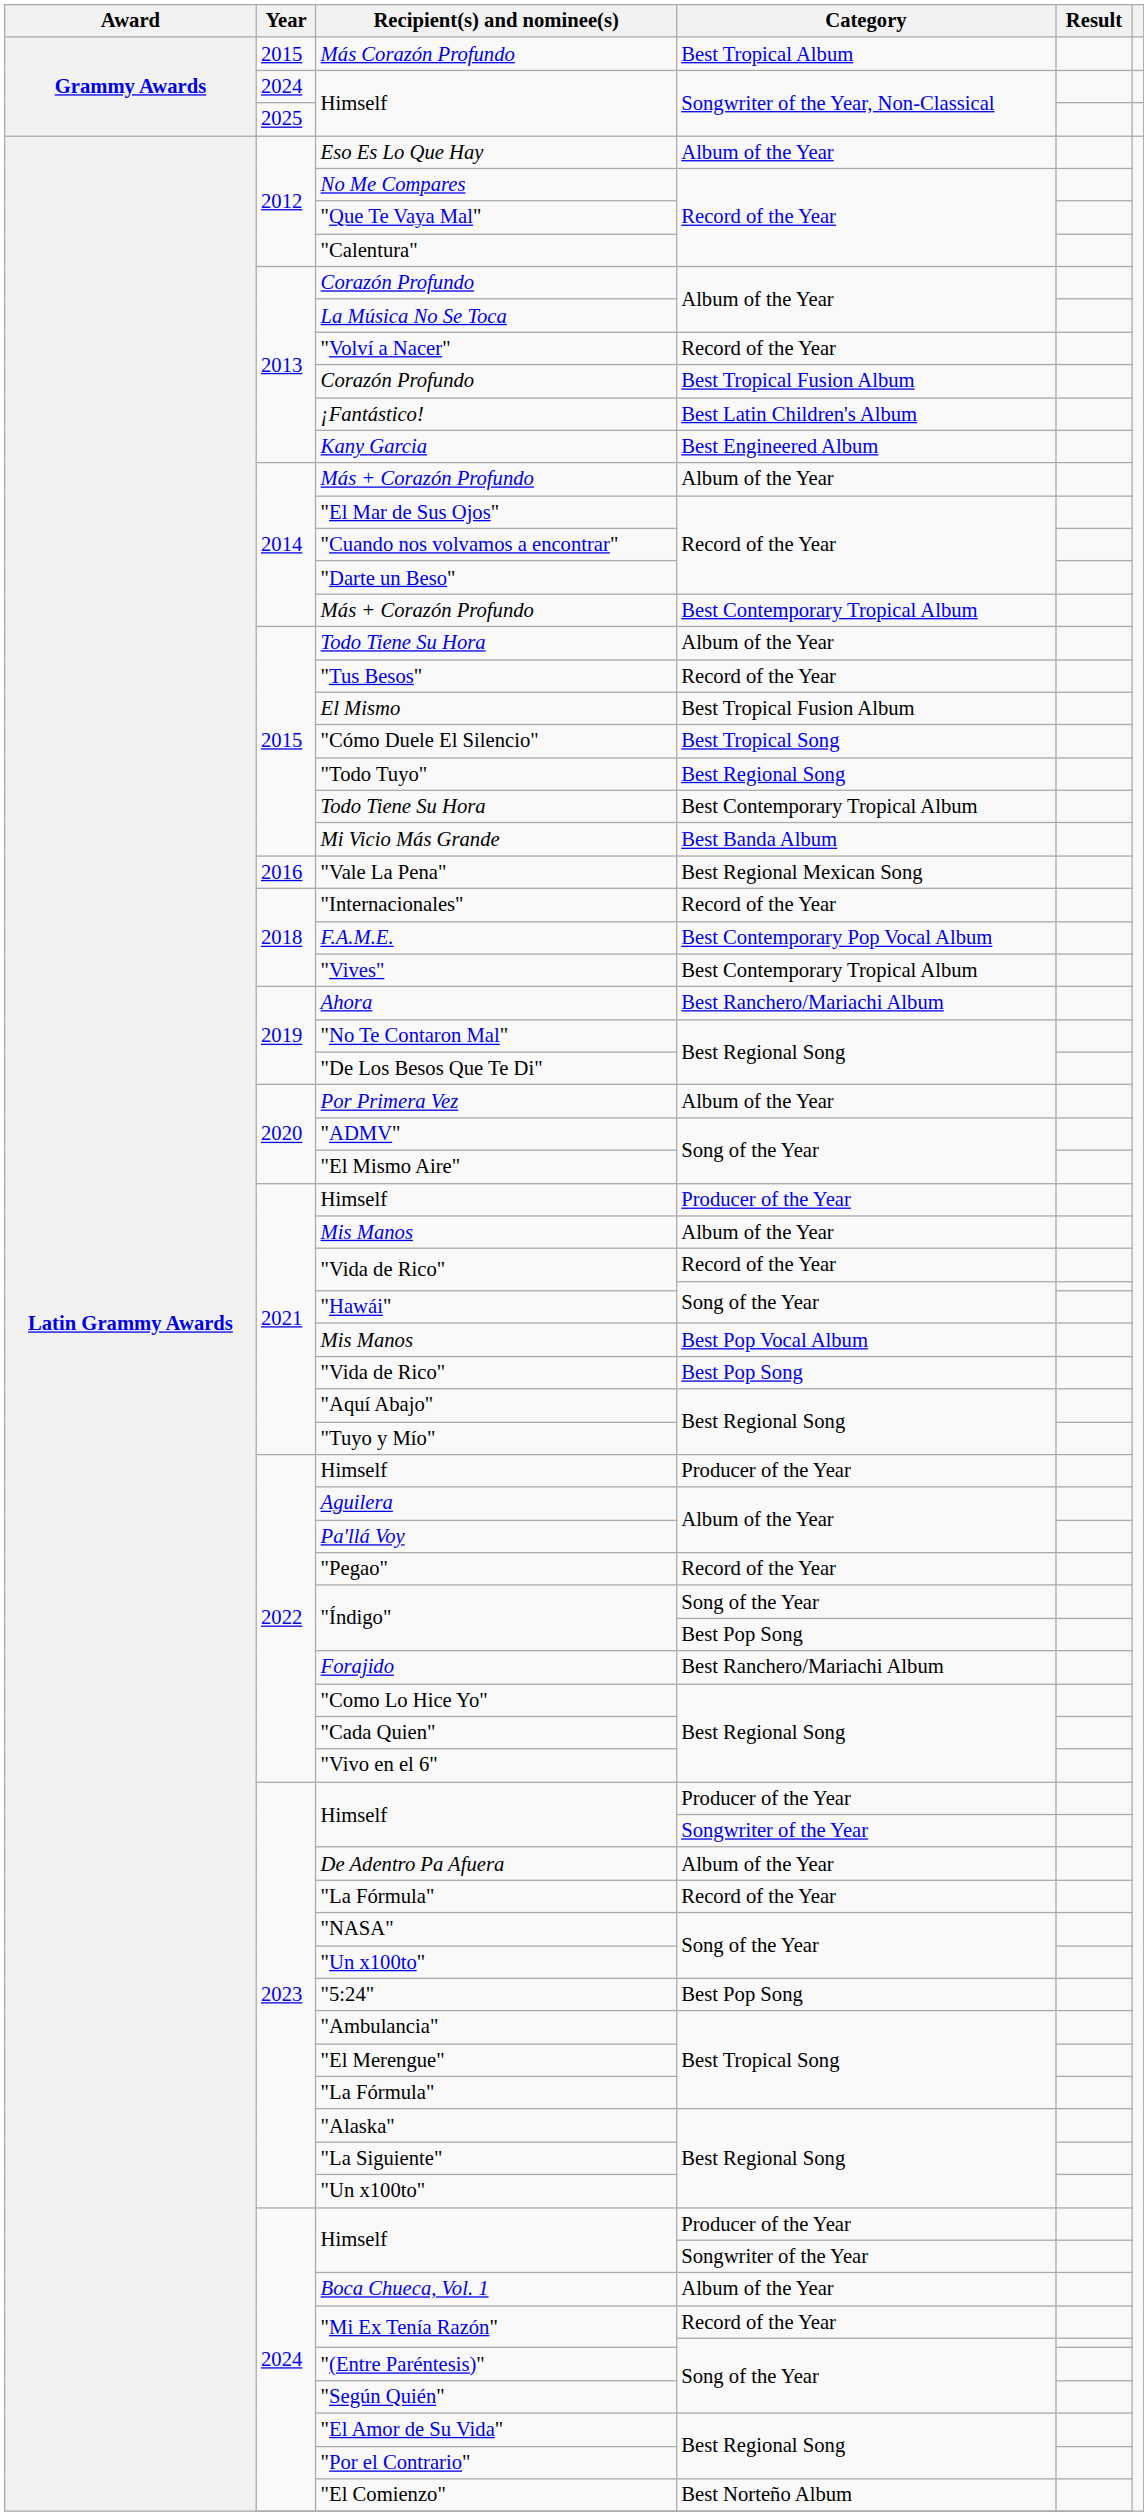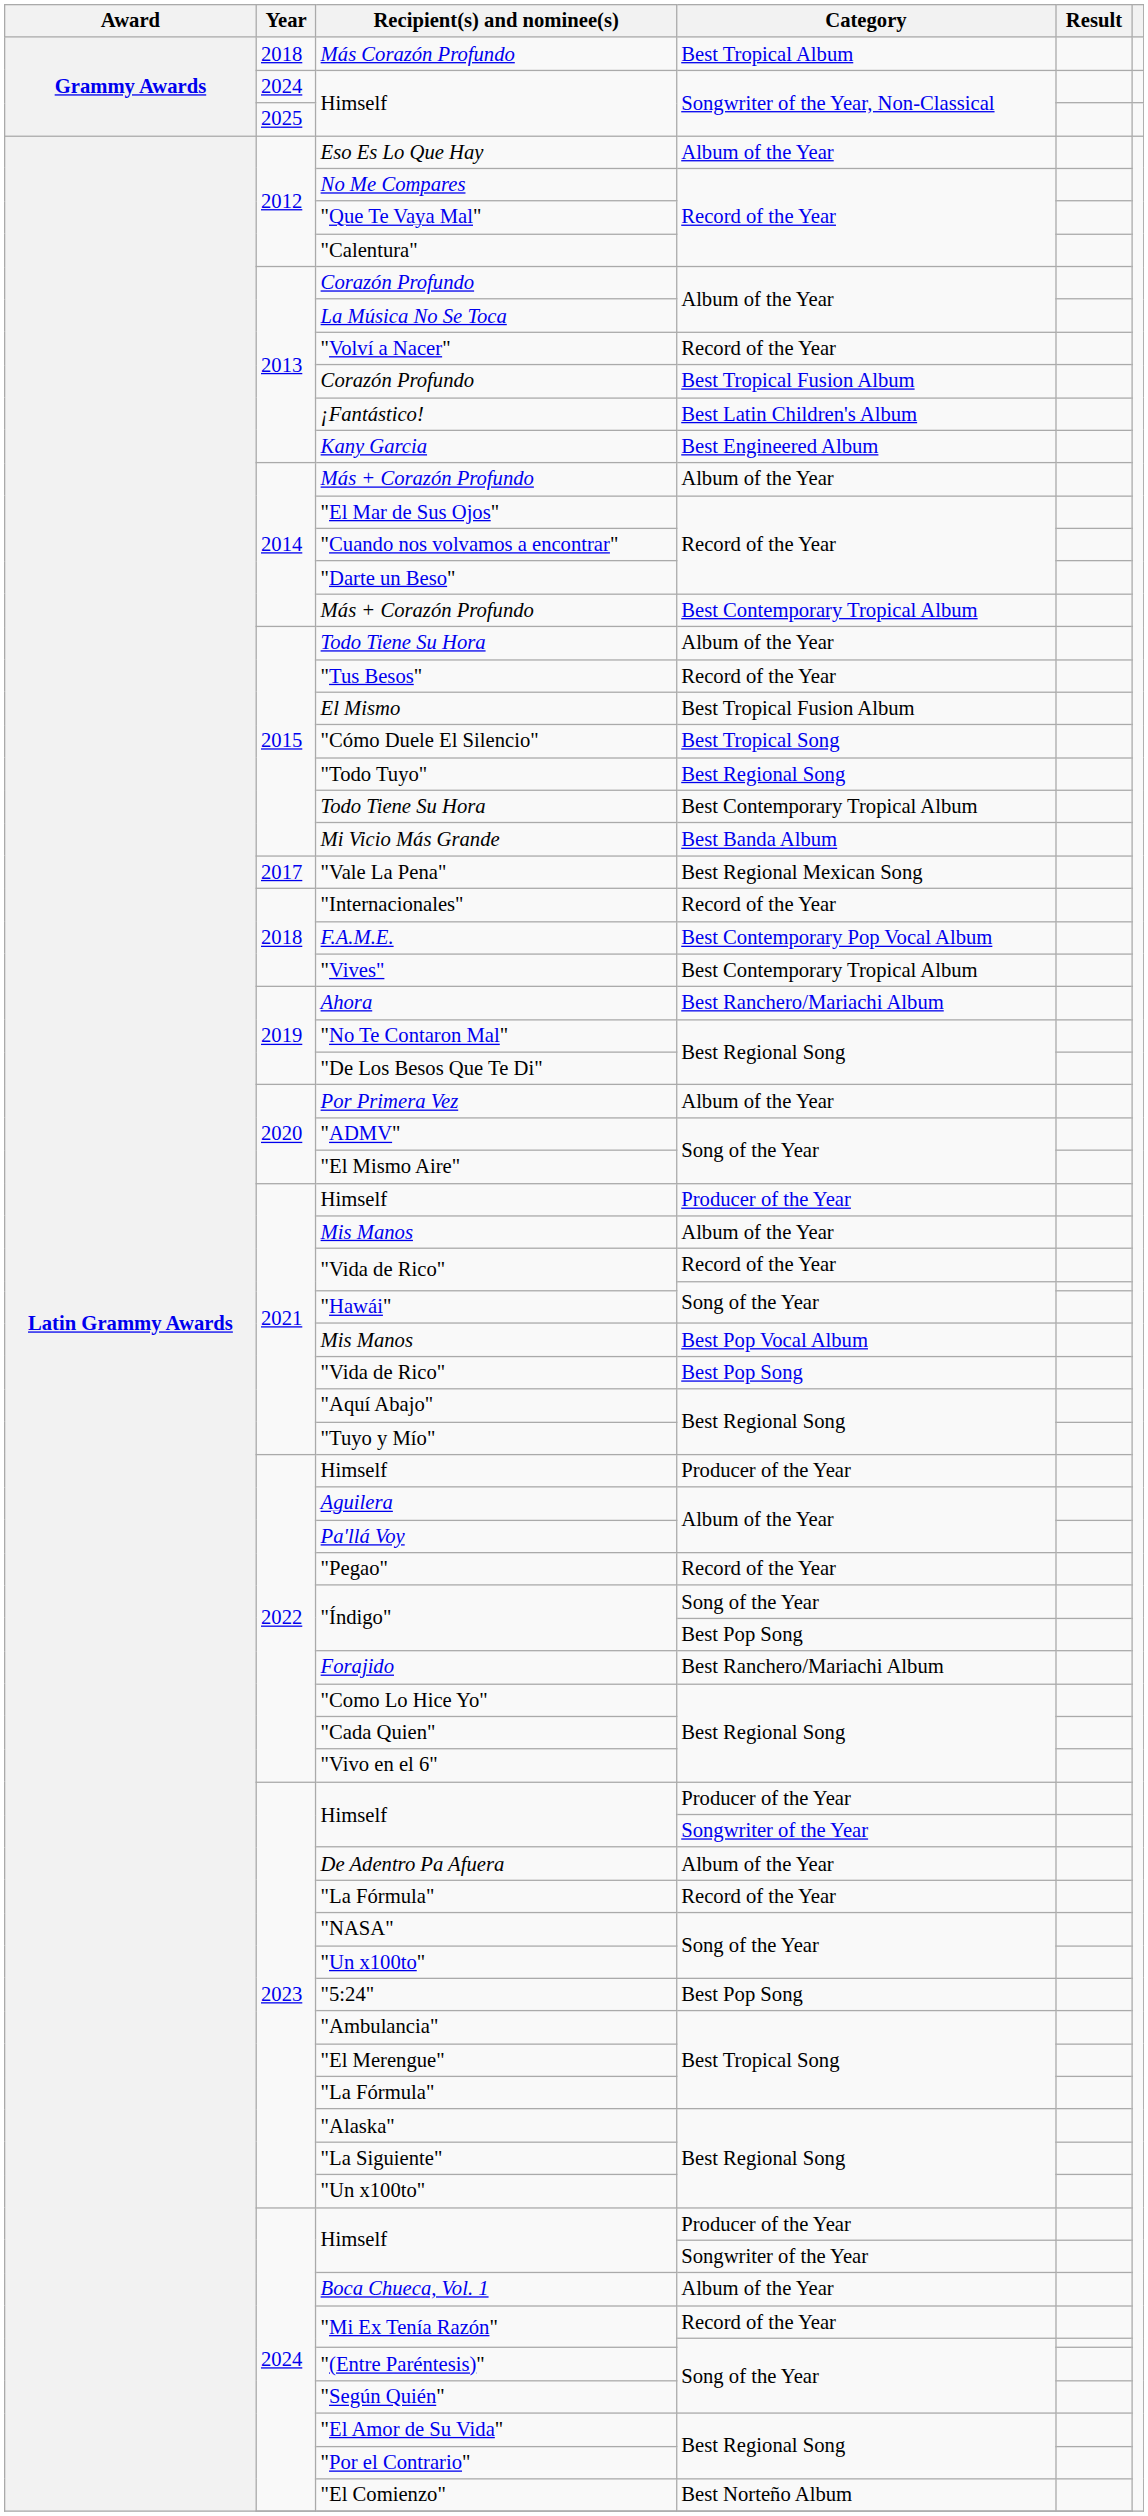 <table class="wikitable sortable plainrowheaders" style="width: 100%;">
 <tr>
 <th scope="col">Award</th>
 <th scope="col">Year</th>
 <th scope="col">Recipient(s) and nominee(s)</th>
 <th scope="col">Category</th>
 <th scope="col">Result</th>
 <th scope="col" class="unsortable"></th>
 </tr>
 <tr>
 <th scope="row" rowspan="3"><a href='#'>Grammy Awards</a></th>
-<td><a href='#'>2015</a></td>
+<td><a href='#'>2018</a></td>
 <td><em><a href='#'>Más Corazón Profundo</a></em></td>
 <td rowspan="1"><a href='#'>Best Tropical Album</a></td>
 <td></td>
 <td style="text-align:center;"></td>
 </tr>
 <tr>
 <td><a href='#'>2024</a></td>
 <td rowspan="2">Himself</td>
 <td rowspan="2"><a href='#'>Songwriter of the Year, Non-Classical</a></td>
 <td></td>
 <td style="text-align:center;"></td>
 </tr>
 <tr>
 <td><a href='#'>2025</a></td>
 <td></td>
 <td style="text-align:center;"></td>
 </tr>
 <tr>
 <th rowspan="76" scope="row"><a href='#'>Latin Grammy Awards</a></th>
 <td rowspan="4"><a href='#'>2012</a></td>
 <td><em>Eso Es Lo Que Hay</em></td>
 <td rowspan="1"><a href='#'>Album of the Year</a></td>
 <td></td>
 <td rowspan="76"></td>
 </tr>
 <tr>
 <td><em><a href='#'>No Me Compares</a></em></td>
 <td rowspan="3"><a href='#'>Record of the Year</a></td>
 <td></td>
 </tr>
 <tr>
 <td>"<a href='#'>Que Te Vaya Mal</a>"</td>
 <td></td>
 </tr>
 <tr>
 <td>"Calentura"</td>
 <td></td>
 </tr>
 <tr>
 <td rowspan="6"><a href='#'>2013</a></td>
 <td><em><a href='#'>Corazón Profundo</a></em></td>
 <td rowspan="2">Album of the Year</td>
 <td></td>
 </tr>
 <tr>
 <td><em><a href='#'>La Música No Se Toca</a></em></td>
 <td></td>
 </tr>
 <tr>
 <td>"<a href='#'>Volví a Nacer</a>"</td>
 <td rowspan="1">Record of the Year</td>
 <td></td>
 </tr>
 <tr>
 <td><em>Corazón Profundo</em></td>
 <td rowspan="1"><a href='#'>Best Tropical Fusion Album</a></td>
 <td></td>
 </tr>
 <tr>
 <td><em>¡Fantástico!</em></td>
 <td rowspan="1"><a href='#'>Best Latin Children's Album</a></td>
 <td></td>
 </tr>
 <tr>
 <td><em><a href='#'>Kany Garcia</a></em></td>
 <td rowspan="1"><a href='#'>Best Engineered Album</a></td>
 <td></td>
 </tr>
 <tr>
 <td rowspan="5"><a href='#'>2014</a></td>
 <td><em><a href='#'>Más + Corazón Profundo</a></em></td>
 <td rowspan="1">Album of the Year</td>
 <td></td>
 </tr>
 <tr>
 <td>"<a href='#'>El Mar de Sus Ojos</a>"</td>
 <td rowspan="3">Record of the Year</td>
 <td></td>
 </tr>
 <tr>
 <td>"<a href='#'>Cuando nos volvamos a encontrar</a>"</td>
 <td></td>
 </tr>
 <tr>
 <td>"<a href='#'>Darte un Beso</a>"</td>
 <td></td>
 </tr>
 <tr>
 <td><em>Más + Corazón Profundo</em></td>
 <td rowspan="1"><a href='#'>Best Contemporary Tropical Album</a></td>
 <td></td>
 </tr>
 <tr>
 <td rowspan="7"><a href='#'>2015</a></td>
 <td><em><a href='#'>Todo Tiene Su Hora</a></em></td>
 <td rowspan="1">Album of the Year</td>
 <td></td>
 </tr>
 <tr>
 <td>"<a href='#'>Tus Besos</a>"</td>
 <td rowspan="1">Record of the Year</td>
 <td></td>
 </tr>
 <tr>
 <td><em>El Mismo</em></td>
 <td rowspan="1">Best Tropical Fusion Album</td>
 <td></td>
 </tr>
 <tr>
 <td>"Cómo Duele El Silencio"</td>
 <td rowspan="1"><a href='#'>Best Tropical Song</a></td>
 <td></td>
 </tr>
 <tr>
 <td>"Todo Tuyo"</td>
 <td rowspan="1"><a href='#'>Best Regional Song</a></td>
 <td></td>
 </tr>
 <tr>
 <td><em>Todo Tiene Su Hora</em></td>
 <td rowspan="1">Best Contemporary Tropical Album</td>
 <td></td>
 </tr>
 <tr>
 <td><em>Mi Vicio Más Grande</em></td>
 <td rowspan="1"><a href='#'>Best Banda Album</a></td>
 <td></td>
 </tr>
 <tr>
-<td rowspan="1"><a href='#'>2016</a></td>
+<td rowspan="1"><a href='#'>2017</a></td>
 <td>"Vale La Pena"</td>
 <td rowspan="1">Best Regional Mexican Song</td>
 <td></td>
 </tr>
 <tr>
 <td rowspan="3"><a href='#'>2018</a></td>
 <td>"Internacionales"</td>
 <td rospawn="1">Record of the Year</td>
 <td></td>
 </tr>
 <tr>
 <td><em><a href='#'>F.A.M.E.</a></em></td>
 <td rowspan="1"><a href='#'>Best Contemporary Pop Vocal Album</a></td>
 <td></td>
 </tr>
 <tr>
 <td>"<a href='#'>Vives"</a></td>
 <td>Best Contemporary Tropical Album</td>
 <td></td>
 </tr>
 <tr>
 <td rowspan="3"><a href='#'>2019</a></td>
 <td><em><a href='#'>Ahora</a></em></td>
 <td rospawn="1"><a href='#'>Best Ranchero/Mariachi Album</a></td>
 <td></td>
 </tr>
 <tr>
 <td>"<a href='#'>No Te Contaron Mal</a>"</td>
 <td rowspan="2">Best Regional Song</td>
 <td></td>
 </tr>
 <tr>
 <td>"De Los Besos Que Te Di"</td>
 <td></td>
 </tr>
 <tr>
 <td rowspan="3"><a href='#'>2020</a></td>
 <td><em><a href='#'>Por Primera Vez</a></em></td>
 <td rospawn="1">Album of the Year</td>
 <td></td>
 </tr>
 <tr>
 <td>"<a href='#'>ADMV</a>"</td>
 <td rowspan="2">Song of the Year</td>
 <td></td>
 </tr>
 <tr>
 <td>"El Mismo Aire"</td>
 <td></td>
 </tr>
 <tr>
 <td rowspan="9"><a href='#'>2021</a></td>
 <td>Himself</td>
 <td rospawn="1"><a href='#'>Producer of the Year</a></td>
 <td></td>
 </tr>
 <tr>
 <td><em><a href='#'>Mis Manos</a></em></td>
 <td rospawn="1">Album of the Year</td>
 <td></td>
 </tr>
 <tr>
 <td rowspan="2">"Vida de Rico"</td>
 <td rowspan="1">Record of the Year</td>
 <td></td>
 </tr>
 <tr>
 <td rowspan="2">Song of the Year</td>
 <td></td>
 </tr>
 <tr>
 <td>"<a href='#'>Hawái</a>"</td>
 <td></td>
 </tr>
 <tr>
 <td><em>Mis Manos</em></td>
 <td rowspan="1"><a href='#'>Best Pop Vocal Album</a></td>
 <td></td>
 </tr>
 <tr>
 <td>"Vida de Rico"</td>
 <td rowspan="1"><a href='#'>Best Pop Song</a></td>
 <td></td>
 </tr>
 <tr>
 <td>"Aquí Abajo"</td>
 <td rowspan="2">Best Regional Song</td>
 <td></td>
 </tr>
 <tr>
 <td>"Tuyo y Mío"</td>
 <td></td>
 </tr>
 <tr>
 <td rowspan="10"><a href='#'>2022</a></td>
 <td>Himself</td>
 <td rowspan="1">Producer of the Year</td>
 <td></td>
 </tr>
 <tr>
 <td><em><a href='#'>Aguilera</a></em></td>
 <td rowspan="2">Album of the Year</td>
 <td></td>
 </tr>
 <tr>
 <td><em><a href='#'>Pa'llá Voy</a></em></td>
 <td></td>
 </tr>
 <tr>
 <td>"Pegao"</td>
 <td rowspan="1">Record of the Year</td>
 <td></td>
 </tr>
 <tr>
 <td rowspan="2">"Índigo"</td>
 <td rowspan="1">Song of the Year</td>
 <td></td>
 </tr>
 <tr>
 <td rowspan="1">Best Pop Song</td>
 <td></td>
 </tr>
 <tr>
 <td><em><a href='#'>Forajido</a></em></td>
 <td rospawn="1">Best Ranchero/Mariachi Album</td>
 <td></td>
 </tr>
 <tr>
 <td>"Como Lo Hice Yo"</td>
 <td rowspan="3">Best Regional Song</td>
 <td></td>
 </tr>
 <tr>
 <td>"Cada Quien"</td>
 <td></td>
 </tr>
 <tr>
 <td>"Vivo en el 6"</td>
 <td></td>
 </tr>
 <tr>
 <td rowspan="13"><a href='#'>2023</a></td>
 <td rowspan="2">Himself</td>
 <td rowspan="1">Producer of the Year</td>
 <td></td>
 </tr>
 <tr>
 <td rowspan="1"><a href='#'>Songwriter of the Year</a></td>
 <td></td>
 </tr>
 <tr>
 <td><em>De Adentro Pa Afuera</em></td>
 <td rowspan="1">Album of the Year</td>
 <td></td>
 </tr>
 <tr>
 <td>"La Fórmula"</td>
 <td rowspan="1">Record of the Year</td>
 <td></td>
 </tr>
 <tr>
 <td>"NASA"</td>
 <td rowspan="2">Song of the Year</td>
 <td></td>
 </tr>
 <tr>
 <td>"<a href='#'>Un x100to</a>"</td>
 <td></td>
 </tr>
 <tr>
 <td>"5:24"</td>
 <td rowspan="1">Best Pop Song</td>
 <td></td>
 </tr>
 <tr>
 <td>"Ambulancia"</td>
 <td rowspan="3">Best Tropical Song</td>
 <td></td>
 </tr>
 <tr>
 <td>"El Merengue"</td>
 <td></td>
 </tr>
 <tr>
 <td>"La Fórmula"</td>
 <td></td>
 </tr>
 <tr>
 <td>"Alaska"</td>
 <td rowspan="3">Best Regional Song</td>
 <td></td>
 </tr>
 <tr>
 <td>"La Siguiente"</td>
 <td></td>
 </tr>
 <tr>
 <td>"Un x100to"</td>
 <td></td>
 </tr>
 <tr>
 <td rowspan="10"><a href='#'>2024</a></td>
 <td rowspan="2">Himself</td>
 <td>Producer of the Year</td>
 <td></td>
 </tr>
 <tr>
 <td>Songwriter of the Year</td>
 <td></td>
 </tr>
 <tr>
 <td><em><a href='#'>Boca Chueca, Vol. 1</a></em></td>
 <td>Album of the Year</td>
 <td></td>
 </tr>
 <tr>
 <td rowspan="2">"<a href='#'>Mi Ex Tenía Razón</a>"</td>
 <td>Record of the Year</td>
 <td></td>
 </tr>
 <tr>
 <td rowspan="3">Song of the Year</td>
 <td></td>
 </tr>
 <tr>
 <td>"<a href='#'>(Entre Paréntesis)</a>"</td>
 <td></td>
 </tr>
 <tr>
 <td>"<a href='#'>Según Quién</a>"</td>
 <td></td>
 </tr>
 <tr>
 <td>"<a href='#'>El Amor de Su Vida</a>"</td>
 <td rowspan="2">Best Regional Song</td>
 <td></td>
 </tr>
 <tr>
 <td>"<a href='#'>Por el Contrario</a>"</td>
 <td></td>
 </tr>
 <tr>
 <td>"El Comienzo"</td>
 <td>Best Norteño Album</td>
 <td></td>
 </tr>
 <tr>
 </tr>
 </table>
